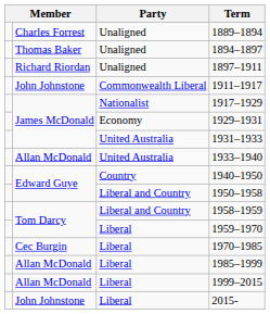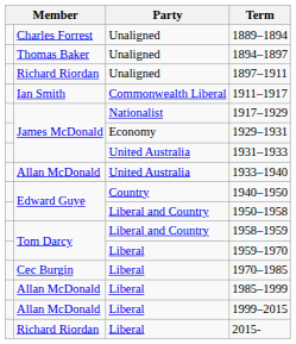 <table class="wikitable">
 <tr>
 <th colspan="2">Member</th>
 <th>Party</th>
 <th>Term</th>
 </tr>
 <tr>
 <td> </td>
 <td><a href='#'>Charles Forrest</a></td>
 <td>Unaligned</td>
 <td>1889–1894</td>
 </tr>
 <tr>
 <td> </td>
 <td><a href='#'>Thomas Baker</a></td>
 <td>Unaligned</td>
 <td>1894–1897</td>
 </tr>
 <tr>
 <td> </td>
 <td><a href='#'>Richard Riordan</a></td>
 <td>Unaligned</td>
 <td>1897–1911</td>
 </tr>
 <tr>
 <td> </td>
-<td><a href='#'>John Johnstone</a></td>
+<td><a href='#'>Ian Smith</a></td>
 <td><a href='#'>Commonwealth Liberal</a></td>
 <td>1911–1917</td>
 </tr>
 <tr>
 <td> </td>
 <td rowspan="3"><a href='#'>James McDonald</a></td>
 <td><a href='#'>Nationalist</a></td>
 <td>1917–1929</td>
 </tr>
 <tr>
 <td> </td>
 <td>Economy</td>
 <td>1929–1931</td>
 </tr>
 <tr>
 <td> </td>
 <td><a href='#'>United Australia</a></td>
 <td>1931–1933</td>
 </tr>
 <tr>
 <td> </td>
 <td><a href='#'>Allan McDonald</a></td>
 <td><a href='#'>United Australia</a></td>
 <td>1933–1940</td>
 </tr>
 <tr>
 <td> </td>
 <td rowspan="2"><a href='#'>Edward Guye</a></td>
 <td><a href='#'>Country</a></td>
 <td>1940–1950</td>
 </tr>
 <tr>
 <td> </td>
 <td><a href='#'>Liberal and Country</a></td>
 <td>1950–1958</td>
 </tr>
 <tr>
 <td> </td>
 <td rowspan="2"><a href='#'>Tom Darcy</a></td>
 <td><a href='#'>Liberal and Country</a></td>
 <td>1958–1959</td>
 </tr>
 <tr>
 <td> </td>
 <td><a href='#'>Liberal</a></td>
 <td>1959–1970</td>
 </tr>
 <tr>
 <td> </td>
 <td><a href='#'>Cec Burgin</a></td>
 <td><a href='#'>Liberal</a></td>
 <td>1970–1985</td>
 </tr>
 <tr>
 <td> </td>
 <td><a href='#'>Allan McDonald</a></td>
 <td><a href='#'>Liberal</a></td>
 <td>1985–1999</td>
 </tr>
 <tr>
 <td> </td>
 <td><a href='#'>Allan McDonald</a></td>
 <td><a href='#'>Liberal</a></td>
 <td>1999–2015</td>
 </tr>
 <tr>
 <td> </td>
-<td><a href='#'>John Johnstone</a></td>
+<td><a href='#'>Richard Riordan</a></td>
 <td><a href='#'>Liberal</a></td>
 <td>2015-</td>
 </tr>
 </table>
